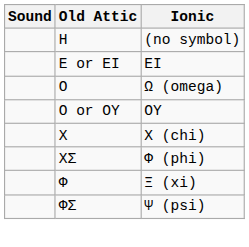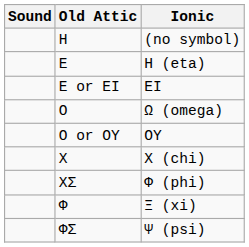 <table class="wikitable">
 <tr>
 <th>Sound</th>
 <th>Old Attic</th>
 <th>Ionic</th>
 </tr>
 <tr>
 <td></td>
 <td>Η</td>
 <td>(no symbol)</td>
+</tr>
+<tr>
+<td></td>
+<td>Ε</td>
+<td>Η (eta)</td>
 </tr>
 <tr>
 <td></td>
 <td>Ε or ΕΙ</td>
 <td>ΕΙ</td>
 </tr>
 <tr>
 <td></td>
 <td>Ο</td>
 <td>Ω (omega)</td>
 </tr>
 <tr>
 <td></td>
 <td>Ο or ΟΥ</td>
 <td>ΟΥ</td>
 </tr>
 <tr>
 <td></td>
 <td>Χ</td>
 <td>Χ (chi)</td>
 </tr>
 <tr>
 <td></td>
 <td>ΧΣ</td>
 <td>Φ (phi)</td>
 </tr>
 <tr>
 <td></td>
 <td>Φ</td>
 <td>Ξ (xi)</td>
 </tr>
 <tr>
 <td></td>
 <td>ΦΣ</td>
 <td>Ψ (psi)</td>
 </tr>
 </table>
